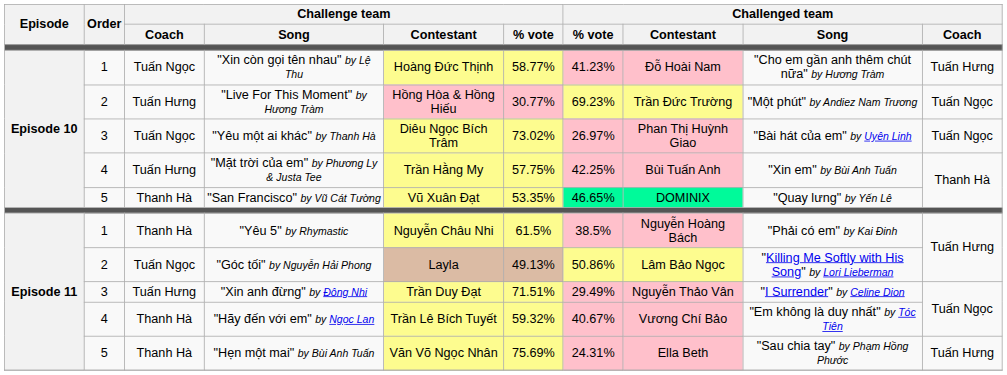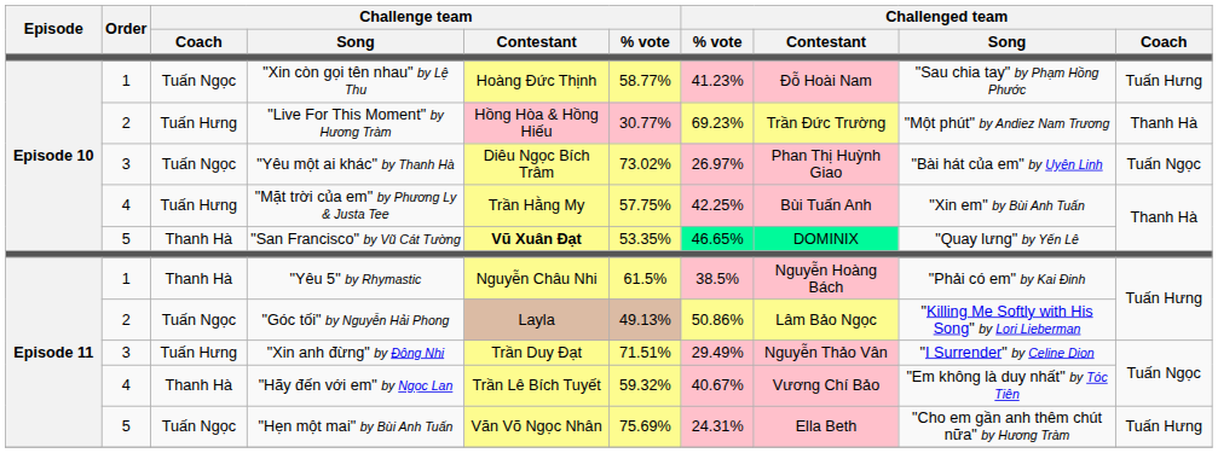 <table class="wikitable" style="text-align: center; width:100%;">
 <tr>
 <th rowspan="2" style="width:08%;">Episode</th>
 <th rowspan="2" style="width:04%;">Order</th>
 <th colspan="4">Challenge team</th>
 <th colspan="4">Challenged team</th>
 </tr>
 <tr>
 <th style="width:08%;">Coach</th>
 <th style="width:18%;">Song</th>
 <th style="width:12%;">Contestant</th>
 <th style="width:06%;">% vote</th>
 <th style="width:06%;">% vote</th>
 <th style="width:12%;">Contestant</th>
 <th style="width:18%;">Song</th>
 <th style="width:08%;">Coach</th>
 </tr>
 <tr>
 <td colspan="12" style="background:#555;"></td>
 </tr>
 <tr>
 <th rowspan="5" scope="row">Episode 10<br><small></small></th>
 <td>1</td>
 <td>Tuấn Ngọc</td>
 <td>"Xin còn gọi tên nhau" <small><em>by Lệ Thu</em></small></td>
 <td bgcolor="#fdfc8f">Hoàng Đức Thịnh</td>
 <td bgcolor="#fdfc8f">58.77%</td>
 <td bgcolor="pink">41.23%</td>
 <td bgcolor="pink">Đỗ Hoài Nam</td>
-<td>"Cho em gần anh thêm chút nữa" <small><em>by Hương Tràm</em></small></td>
+<td>"Sau chia tay" <small><em>by Phạm Hồng Phước</em></small></td>
 <td>Tuấn Hưng</td>
 </tr>
 <tr>
 <td>2</td>
 <td>Tuấn Hưng</td>
 <td>"Live For This Moment" <small><em>by Hương Tràm</em></small></td>
 <td bgcolor="pink">Hồng Hòa & Hồng Hiếu</td>
 <td bgcolor="pink">30.77%</td>
 <td bgcolor="#fdfc8f">69.23%</td>
 <td bgcolor="#fdfc8f">Trần Đức Trường</td>
 <td>"Một phút" <small><em>by Andiez Nam Trương</em></small></td>
-<td>Tuấn Ngọc</td>
+<td>Thanh Hà</td>
 </tr>
 <tr>
 <td>3</td>
 <td>Tuấn Ngọc</td>
 <td>"Yêu một ai khác" <small><em>by Thanh Hà</em></small></td>
 <td bgcolor="#fdfc8f">Diêu Ngọc Bích Trâm</td>
 <td bgcolor="#fdfc8f">73.02%</td>
 <td bgcolor="pink">26.97%</td>
 <td bgcolor="pink">Phan Thị Huỳnh Giao</td>
 <td>"Bài hát của em" <small><em>by <a href='#'>Uyên Linh</a></em></small></td>
 <td>Tuấn Ngọc</td>
 </tr>
 <tr>
 <td>4</td>
 <td>Tuấn Hưng</td>
 <td>"Mặt trời của em" <small><em>by Phương Ly & Justa Tee</em></small></td>
 <td bgcolor="#fdfc8f">Trần Hằng My</td>
 <td bgcolor="#fdfc8f">57.75%</td>
 <td bgcolor="pink">42.25%</td>
 <td bgcolor="pink">Bùi Tuấn Anh</td>
 <td>"Xin em" <small><em>by Bùi Anh Tuấn</em></small></td>
 <td rowspan="2">Thanh Hà</td>
 </tr>
 <tr>
 <td>5</td>
 <td>Thanh Hà</td>
 <td>"San Francisco" <small><em>by Vũ Cát Tường</em></small></td>
-<td bgcolor="#fdfc8f">Vũ Xuân Đạt</td>
+<td bgcolor="#fdfc8f"><strong>Vũ Xuân Đạt</strong></td>
 <td bgcolor="#fdfc8f">53.35%</td>
 <td bgcolor="#00FA9A">46.65%</td>
 <td bgcolor="#00FA9A">DOMINIX</td>
 <td>"Quay lưng" <small><em>by Yến Lê</em></small></td>
 </tr>
 <tr>
 <td colspan="12" style="background:#555;"></td>
 </tr>
 <tr>
 <th rowspan="5" scope="row">Episode 11<br><small></small></th>
 <td>1</td>
 <td>Thanh Hà</td>
 <td>"Yêu 5" <small><em>by Rhymastic</em></small></td>
 <td bgcolor="#fdfc8f">Nguyễn Châu Nhi</td>
 <td bgcolor="#fdfc8f">61.5%</td>
 <td bgcolor="pink">38.5%</td>
 <td bgcolor="pink">Nguyễn Hoàng Bách</td>
 <td>"Phải có em" <small><em>by Kai Đinh</em></small></td>
 <td rowspan="2">Tuấn Hưng</td>
 </tr>
 <tr>
 <td>2</td>
 <td>Tuấn Ngọc</td>
 <td>"Góc tối" <small><em>by Nguyễn Hải Phong</em></small></td>
 <td bgcolor="#dbbba4">Layla</td>
 <td bgcolor="#dbbba4">49.13%</td>
 <td bgcolor="#fdfc8f">50.86%</td>
 <td bgcolor="#fdfc8f">Lâm Bảo Ngọc</td>
 <td>"<a href='#'>Killing Me Softly with His Song</a>" <small><em>by <a href='#'>Lori Lieberman</a></em></small></td>
 </tr>
 <tr>
 <td>3</td>
 <td>Tuấn Hưng</td>
 <td>"Xin anh đừng" <small><em>by <a href='#'>Đông Nhi</a></em></small></td>
 <td bgcolor="#fdfc8f">Trần Duy Đạt</td>
 <td bgcolor="#fdfc8f">71.51%</td>
 <td bgcolor="pink">29.49%</td>
 <td bgcolor="pink">Nguyễn Thảo Vân</td>
 <td>"<a href='#'>I Surrender</a>" <small><em>by <a href='#'>Celine Dion</a></em></small></td>
 <td rowspan="2">Tuấn Ngọc</td>
 </tr>
 <tr>
 <td>4</td>
 <td>Thanh Hà</td>
 <td>"Hãy đến với em" <small><em>by <a href='#'>Ngọc Lan</a></em></small></td>
 <td bgcolor="#fdfc8f">Trần Lê Bích Tuyết</td>
 <td bgcolor="#fdfc8f">59.32%</td>
 <td bgcolor="pink">40.67%</td>
 <td bgcolor="pink">Vương Chí Bảo</td>
 <td>"Em không là duy nhất" <small><em>by <a href='#'>Tóc Tiên</a></em></small></td>
 </tr>
 <tr>
 <td>5</td>
-<td>Thanh Hà</td>
+<td>Tuấn Ngọc</td>
 <td>"Hẹn một mai" <small><em>by Bùi Anh Tuấn</em></small></td>
 <td bgcolor="#fdfc8f">Văn Võ Ngọc Nhân</td>
 <td bgcolor="#fdfc8f">75.69%</td>
 <td bgcolor="pink">24.31%</td>
 <td bgcolor="pink">Ella Beth</td>
-<td>"Sau chia tay" <small><em>by Phạm Hồng Phước</em></small></td>
+<td>"Cho em gần anh thêm chút nữa" <small><em>by Hương Tràm</em></small></td>
 <td>Tuấn Hưng</td>
 </tr>
 <tr>
 </tr>
 </table>
